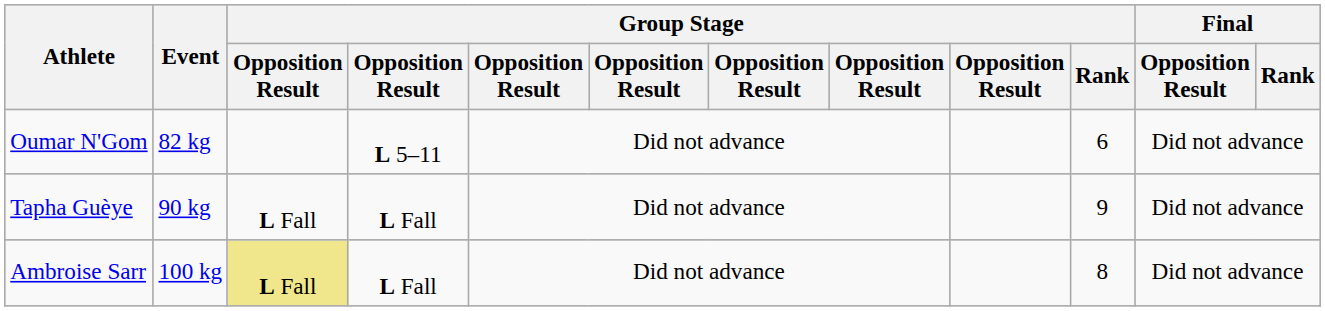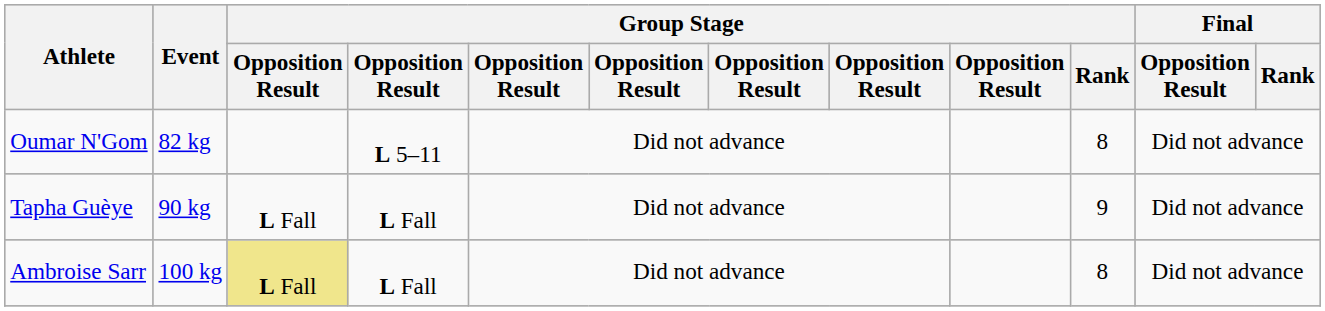 <table class=wikitable style="font-size:90%">
 <tr>
 <th rowspan="2">Athlete</th>
 <th rowspan="2">Event</th>
 <th colspan="8">Group Stage</th>
 <th colspan=2>Final</th>
 </tr>
 <tr>
 <th>Opposition<br>Result</th>
 <th>Opposition<br>Result</th>
 <th>Opposition<br>Result</th>
 <th>Opposition<br>Result</th>
 <th>Opposition<br>Result</th>
 <th>Opposition<br>Result</th>
 <th>Opposition<br>Result</th>
 <th>Rank</th>
 <th>Opposition<br>Result</th>
 <th>Rank</th>
 </tr>
 <tr align=center>
 <td align=left><a href='#'>Oumar N'Gom</a></td>
 <td align=left><a href='#'>82 kg</a></td>
 <td></td>
 <td><br><strong>L</strong> 5–11</td>
 <td colspan=4>Did not advance</td>
 <td></td>
-<td>6</td>
+<td>8</td>
 <td colspan=2>Did not advance</td>
 </tr>
 <tr align=center>
 <td align=left><a href='#'>Tapha Guèye</a></td>
 <td align=left><a href='#'>90 kg</a></td>
 <td><br><strong>L</strong> Fall</td>
 <td><br><strong>L</strong> Fall</td>
 <td colspan=4>Did not advance</td>
 <td></td>
 <td>9</td>
 <td colspan=2>Did not advance</td>
 </tr>
 <tr align=center>
 <td align=left><a href='#'>Ambroise Sarr</a></td>
 <td align=left><a href='#'>100 kg</a></td>
 <td style="background: khaki;"><br><strong>L</strong> Fall</td>
 <td><br><strong>L</strong> Fall</td>
 <td colspan=4>Did not advance</td>
 <td></td>
 <td>8</td>
 <td colspan=2>Did not advance</td>
 </tr>
 </table>
